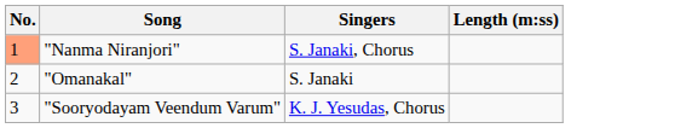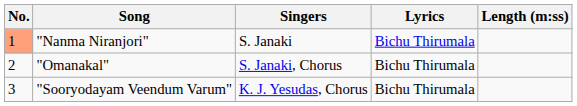 <table class="wikitable" style="font-size:95%;">
 <tr>
 <th>No.</th>
 <th>Song</th>
 <th>Singers</th>
+<th>Lyrics</th>
 <th>Length (m:ss)</th>
 </tr>
 <tr>
 <td style="background: lightsalmon;">1</td>
 <td>"Nanma Niranjori"</td>
-<td><a href='#'>S. Janaki</a>, Chorus</td>
+<td>S. Janaki</td>
+<td><a href='#'>Bichu Thirumala</a></td>
 <td></td>
 </tr>
 <tr>
 <td>2</td>
 <td>"Omanakal"</td>
-<td>S. Janaki</td>
+<td><a href='#'>S. Janaki</a>, Chorus</td>
+<td>Bichu Thirumala</td>
 <td></td>
 </tr>
 <tr>
 <td>3</td>
 <td>"Sooryodayam Veendum Varum"</td>
 <td><a href='#'>K. J. Yesudas</a>, Chorus</td>
+<td>Bichu Thirumala</td>
 <td></td>
 </tr>
 </table>
